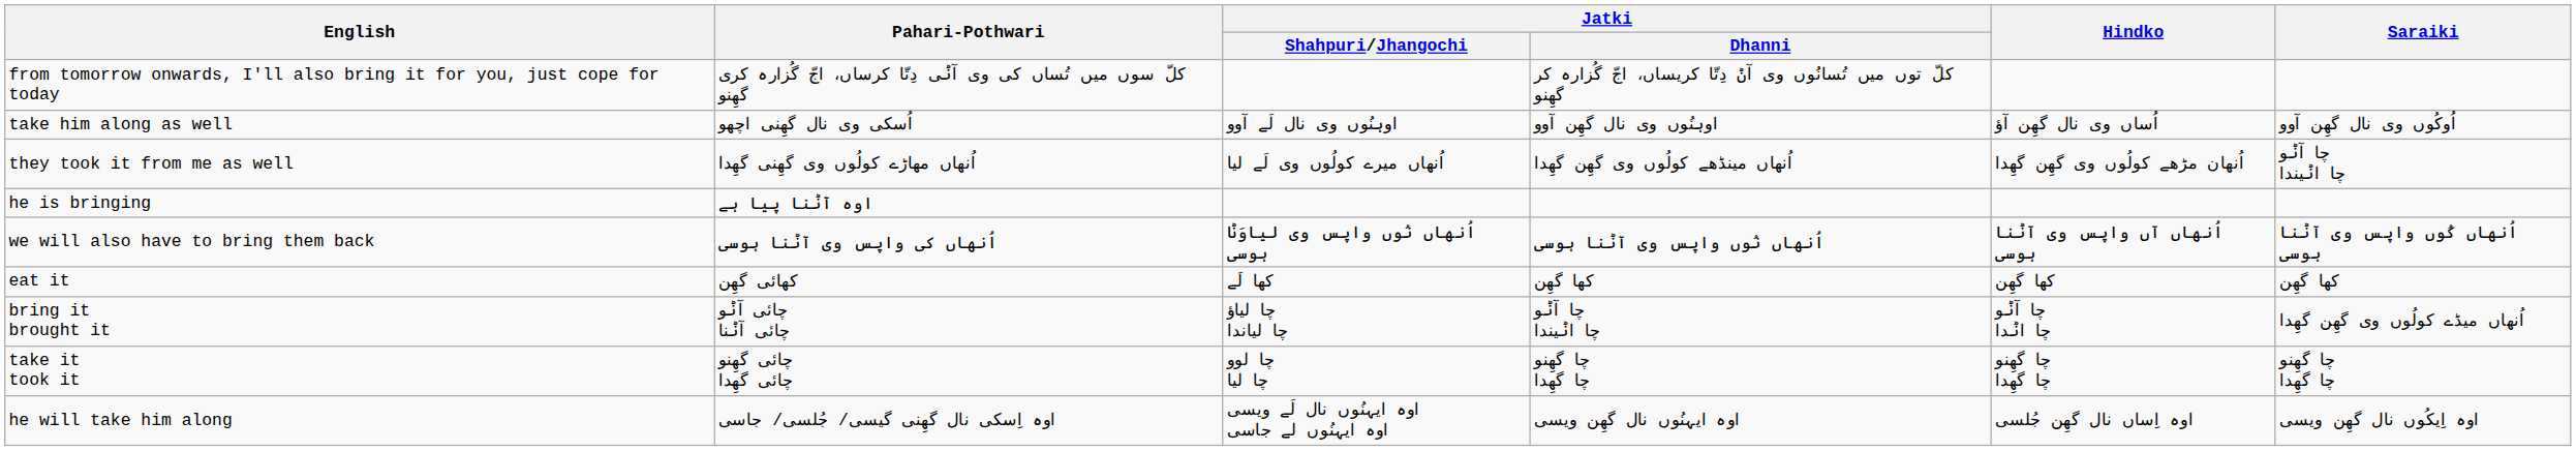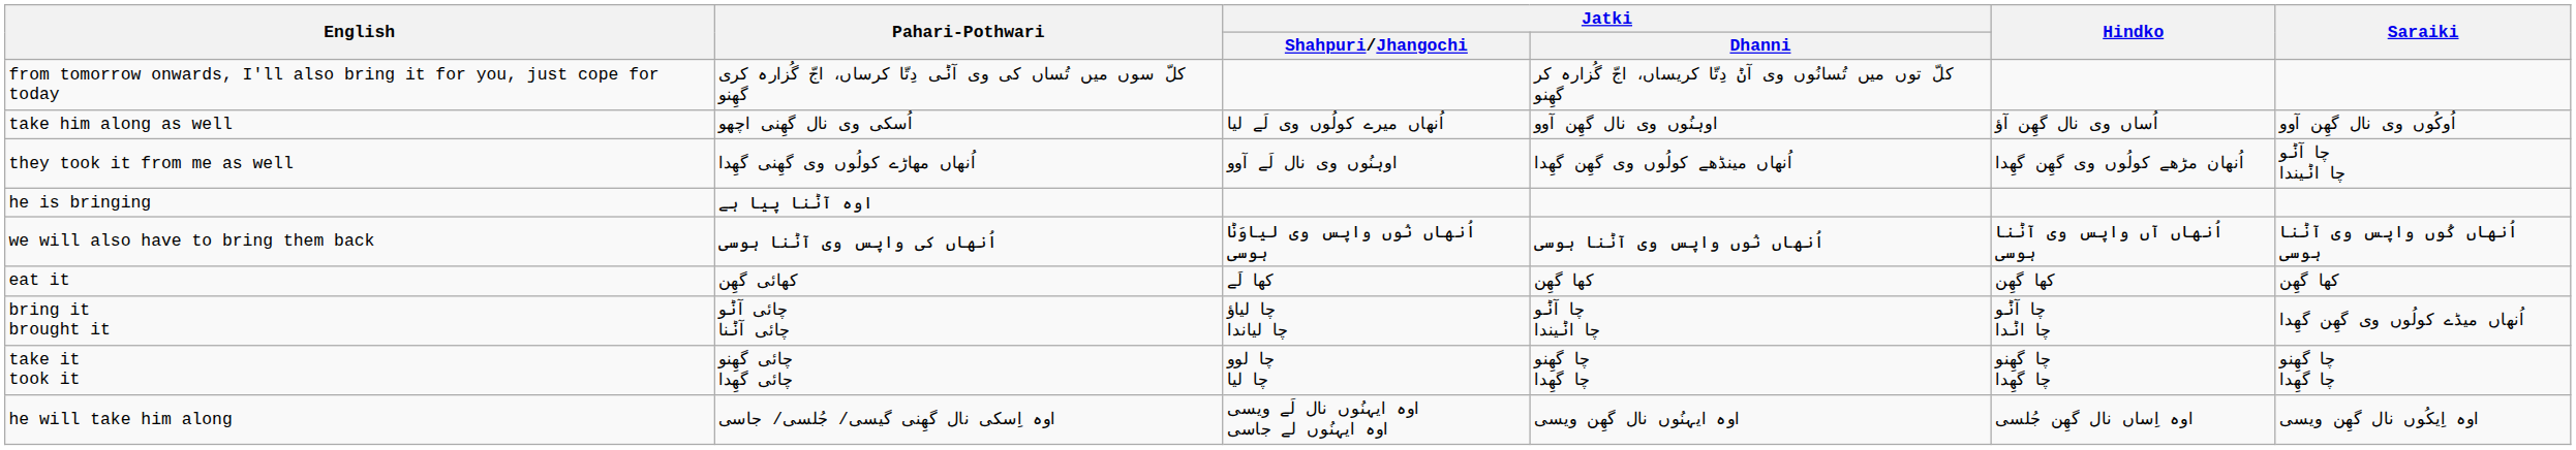 <table class="wikitable">
 <tr>
 <th rowspan="2">English</th>
 <th rowspan="2">Pahari-Pothwari</th>
 <th colspan="2"><a href='#'>Jatki</a></th>
 <th rowspan="2"><a href='#'>Hindko</a></th>
 <th rowspan="2"><a href='#'>Saraiki</a></th>
 </tr>
 <tr>
 <th><a href='#'>Shahpuri</a>/<a href='#'>Jhangochi</a></th>
 <th><a href='#'>Dhanni</a></th>
 </tr>
 <tr>
 <td>from tomorrow onwards, I'll also bring it for you, just cope for today</td>
 <td>کلّ سوں میں تُساں کی وی آݨی دِتّا کرساں، اجّ گُزارہ کری گھِنو</td>
 <td></td>
 <td>کلّ توں میں تُسانُوں وی آݨ دِتّا کریساں، اجّ گُزارہ کر گھِنو</td>
 <td></td>
 <td></td>
 </tr>
 <tr>
 <td>take him along as well</td>
 <td>اُسکی وی نال گھِنی اچھو</td>
-<td>اوہنُوں وی نال لَے آوو</td>
+<td>اُنھاں میرے کولُوں وی لَے لیا</td>
 <td>اوہنُوں وی نال گھِن آوو</td>
 <td>اُساں وی نال گھِن آؤ</td>
 <td>اُوکُوں وی نال گھِن آوو</td>
 </tr>
 <tr>
 <td>they took it from me as well</td>
 <td>اُنھاں مھاڑے کولُوں وی گھِنی گھِدا</td>
-<td>اُنھاں میرے کولُوں وی لَے لیا</td>
+<td>اوہنُوں وی نال لَے آوو</td>
 <td>اُنھاں مینڈھے کولُوں وی گھِن گھِدا</td>
 <td>اُنھان مڑھے کولُوں وی گھِن گھِدا</td>
 <td>چا آݨو<br>چا اݨیندا</td>
 </tr>
 <tr>
 <td>he is bringing</td>
 <td>اوہ آݨنا پیا ہے</td>
 <td></td>
 <td></td>
 <td></td>
 <td></td>
 </tr>
 <tr>
 <td>we will also have to bring them back</td>
 <td>اُنھاں کی واپس وی آݨنا ہوسی</td>
 <td>اُنھاں نُوں واپس وی لیاوَݨا ہوسی</td>
 <td>اُنھاں نُوں واپس وی آݨنا ہوسی</td>
 <td>اُنھاں آں واپس وی آݨنا ہوسی</td>
 <td>اُنھاں کُوں واپس وی آݨنا ہوسی</td>
 </tr>
 <tr>
 <td>eat it</td>
 <td>کھائی گھِن</td>
 <td>کھا لَے</td>
 <td>کھا گھِن</td>
 <td>کھا گھِن</td>
 <td>کھا گھِن</td>
 </tr>
 <tr>
 <td>bring it<br>brought it</td>
 <td>چائی آݨو<br>چائی آݨنا</td>
 <td>چا لیاؤ<br>چا لیاندا</td>
 <td>چا آݨو<br>چا اݨیندا</td>
 <td>چا آݨو<br>چا اݨدا</td>
 <td>اُنھاں میڈے کولُوں وی گھِن گھِدا</td>
 </tr>
 <tr>
 <td>take it<br>took it</td>
 <td>چائی گھِنو<br>چائی گھِدا</td>
 <td>چا لوو<br>چا لیا</td>
 <td>چا گھِنو<br>چا گھِدا</td>
 <td>چا گھِنو<br>چا گھِدا</td>
 <td>چا گھِنو<br>چا گھِدا</td>
 </tr>
 <tr>
 <td>he will take him along</td>
 <td>اوہ اِسکی نال گھِنی گیسی/ جُلسی/ جاسی</td>
 <td>اوہ ایہنُوں نال لَے ویسی<br>اوہ ایہنُوں لے جاسی</td>
 <td>اوہ ایہنُوں نال گھِن ویسی</td>
 <td>اوہ اِساں نال گھِن جُلسی</td>
 <td>اوہ اِیکُوں نال گھِن ویسی</td>
 </tr>
 </table>
